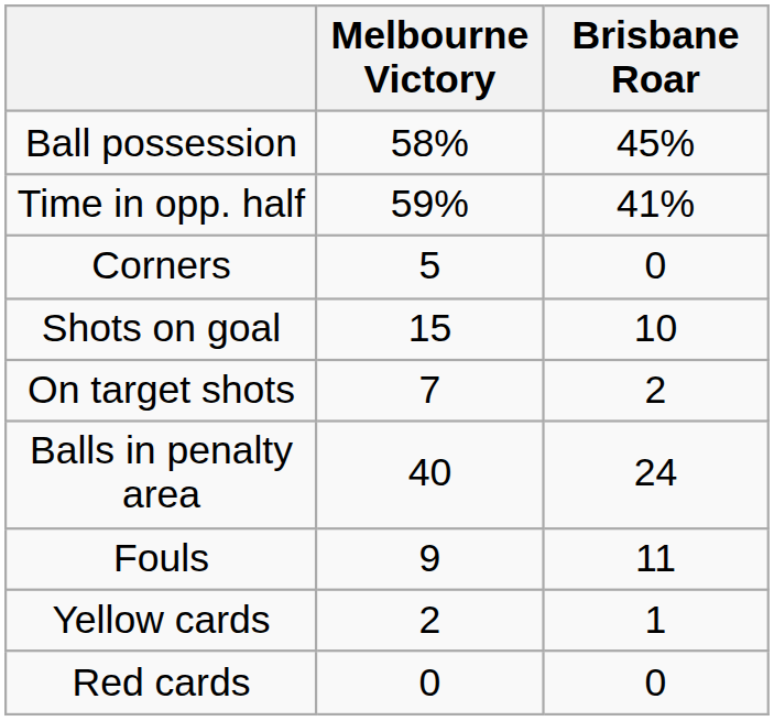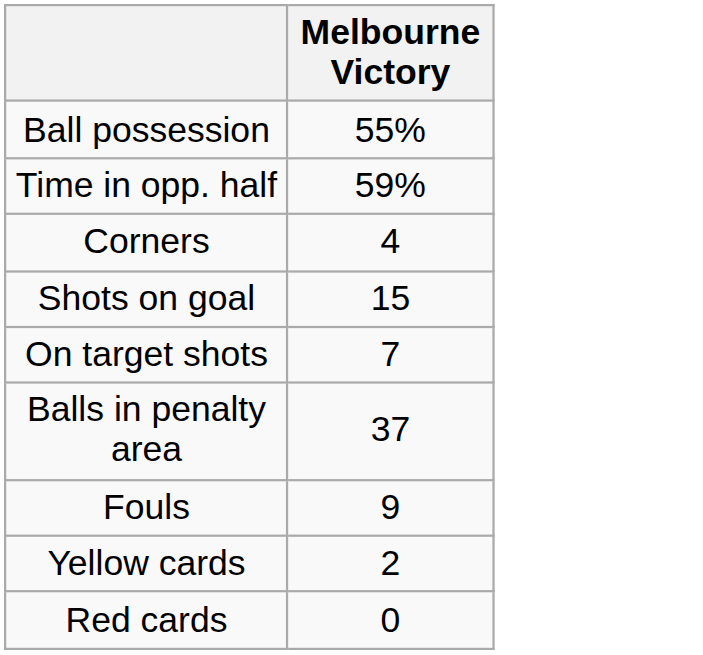 <table class="wikitable" style="text-align: center">
 <tr>
 <th width=120></th>
 <th width=85>Melbourne Victory</th>
-<th width=85>Brisbane Roar</th>
 </tr>
 <tr>
 <td>Ball possession</td>
-<td>58%</td>
-<td>45%</td>
+<td>55%</td>
 </tr>
 <tr>
 <td>Time in opp. half</td>
 <td>59%</td>
-<td>41%</td>
 </tr>
 <tr>
 <td>Corners</td>
-<td>5</td>
-<td>0</td>
+<td>4</td>
 </tr>
 <tr>
 <td>Shots on goal</td>
 <td>15</td>
-<td>10</td>
 </tr>
 <tr>
 <td>On target shots</td>
 <td>7</td>
-<td>2</td>
 </tr>
 <tr>
 <td>Balls in penalty area</td>
-<td>40</td>
-<td>24</td>
+<td>37</td>
 </tr>
 <tr>
 <td>Fouls</td>
 <td>9</td>
-<td>11</td>
 </tr>
 <tr>
 <td>Yellow cards</td>
 <td>2</td>
-<td>1</td>
 </tr>
 <tr>
 <td>Red cards</td>
 <td>0</td>
-<td>0</td>
 </tr>
 </table>
